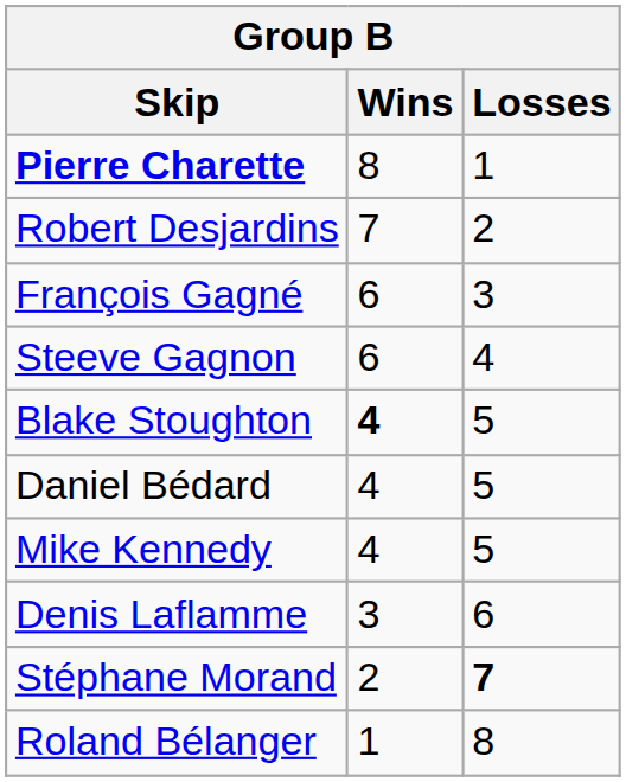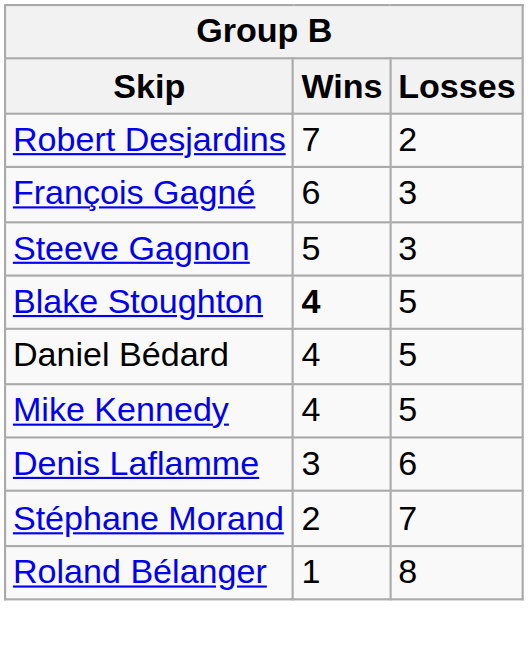 <table class="wikitable">
 <tr>
 <th colspan=3>Group B</th>
 </tr>
 <tr>
 <th>Skip</th>
 <th>Wins</th>
 <th>Losses</th>
-</tr>
-<tr>
-<td><strong><a href='#'>Pierre Charette</a></strong></td>
-<td>8</td>
-<td>1</td>
 </tr>
 <tr>
 <td><a href='#'>Robert Desjardins</a></td>
 <td>7</td>
 <td>2</td>
 </tr>
 <tr>
 <td><a href='#'>François Gagné</a></td>
 <td>6</td>
 <td>3</td>
 </tr>
 <tr>
 <td><a href='#'>Steeve Gagnon</a></td>
-<td>6</td>
-<td>4</td>
+<td>5</td>
+<td>3</td>
 </tr>
 <tr>
 <td><a href='#'>Blake Stoughton</a></td>
 <td><strong>4</strong></td>
 <td>5</td>
 </tr>
 <tr>
 <td>Daniel Bédard</td>
 <td>4</td>
 <td>5</td>
 </tr>
 <tr>
 <td><a href='#'>Mike Kennedy</a></td>
 <td>4</td>
 <td>5</td>
 </tr>
 <tr>
 <td><a href='#'>Denis Laflamme</a></td>
 <td>3</td>
 <td>6</td>
 </tr>
 <tr>
 <td><a href='#'>Stéphane Morand</a></td>
 <td>2</td>
-<td><strong>7</strong></td>
+<td>7</td>
 </tr>
 <tr>
 <td><a href='#'>Roland Bélanger</a></td>
 <td>1</td>
 <td>8</td>
 </tr>
 </table>
